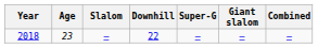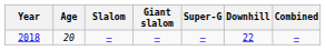 <table class=wikitable style="text-align:center">
 <tr>
 <th>  Year  </th>
 <th> Age </th>
 <th> Slalom </th>
+<th> Giant <br> slalom </th>
+<th>Super-G</th>
 <th>Downhill</th>
-<th>Super-G</th>
-<th> Giant <br> slalom </th>
 <th>Combined</th>
 </tr>
 <tr>
 <td><a href='#'>2018</a></td>
-<td><em>23</em></td>
+<td><em>20</em></td>
+<td><a href='#'>—</a></td>
+<td><a href='#'>—</a></td>
 <td><a href='#'>—</a></td>
 <td><a href='#'>22</a></td>
 <td><a href='#'>—</a></td>
-<td><a href='#'>—</a></td>
-<td><a href='#'>—</a></td>
 </tr>
 </table>
